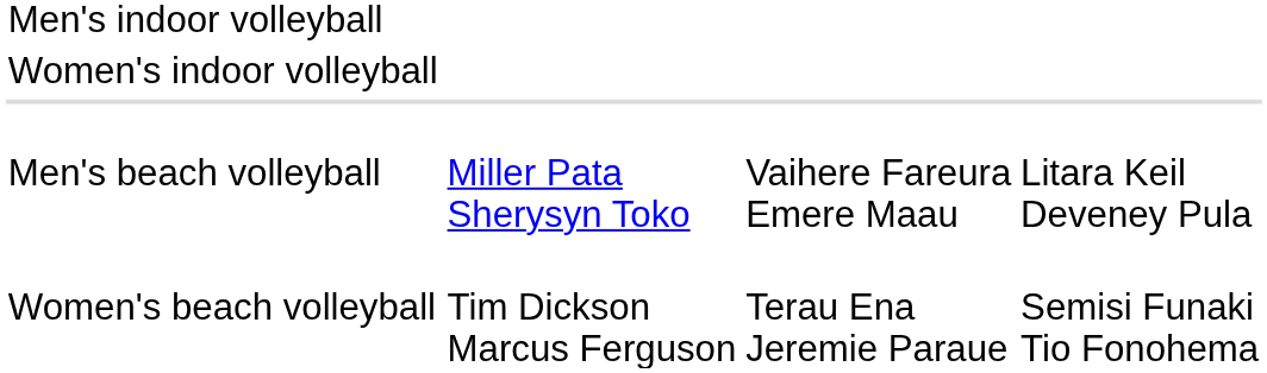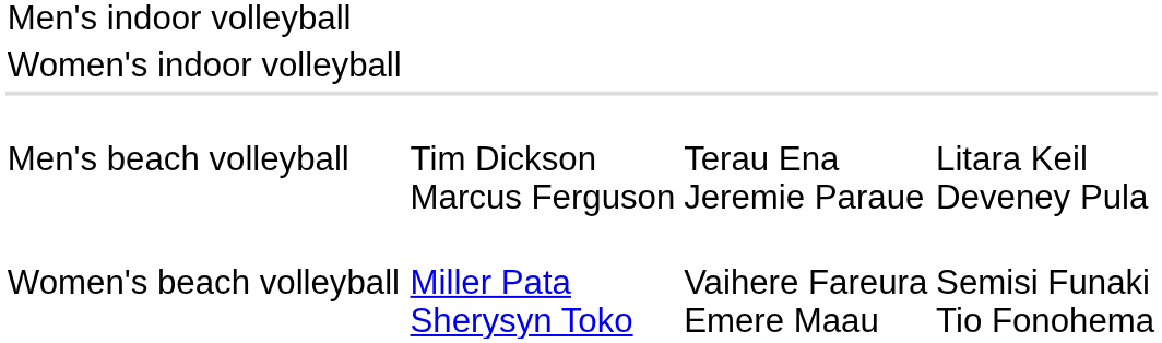 <table>
 <tr>
 <td>Men's indoor volleyball <br></td>
 <td></td>
 <td></td>
 <td></td>
 </tr>
 <tr>
 <td>Women's indoor volleyball <br></td>
 <td></td>
 <td></td>
 <td></td>
 </tr>
 <tr bgcolor=#ddd>
 <td colspan=100%></td>
 </tr>
 <tr>
 <td>Men's beach volleyball<br></td>
-<td><br><a href='#'>Miller Pata</a><br><a href='#'>Sherysyn Toko</a></td>
-<td><br>Vaihere Fareura<br>Emere Maau</td>
+<td><br>Tim Dickson<br>Marcus Ferguson</td>
+<td><br>Terau Ena<br>Jeremie Paraue</td>
 <td><br>Litara Keil<br>Deveney Pula</td>
 </tr>
 <tr>
 <td>Women's beach volleyball<br></td>
-<td><br>Tim Dickson<br>Marcus Ferguson</td>
-<td><br>Terau Ena<br>Jeremie Paraue</td>
+<td><br><a href='#'>Miller Pata</a><br><a href='#'>Sherysyn Toko</a></td>
+<td><br>Vaihere Fareura<br>Emere Maau</td>
 <td><br>Semisi Funaki<br>Tio Fonohema</td>
 </tr>
 </table>
